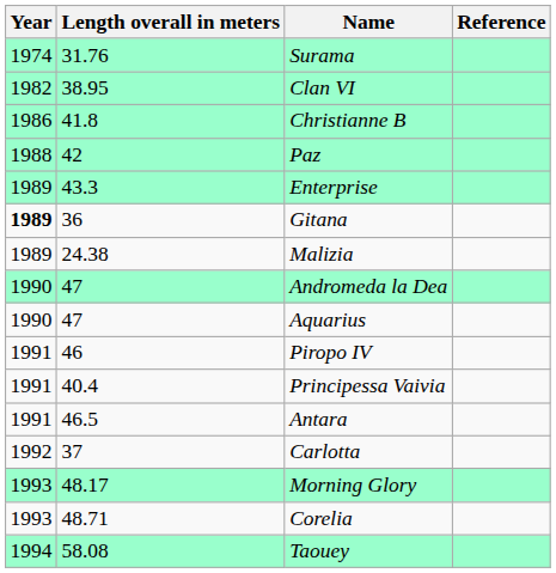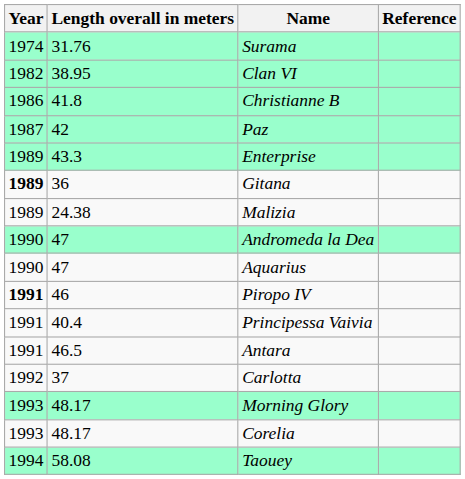 <table class="wikitable sortable">
 <tr>
 <th>Year</th>
 <th>Length overall in meters</th>
 <th>Name</th>
 <th>Reference</th>
 </tr>
 <tr style="background:#9fc;">
 <td>1974</td>
 <td>31.76</td>
 <td><em>Surama</em></td>
 <td></td>
 </tr>
 <tr style="background:#9fc;">
 <td>1982</td>
 <td>38.95</td>
 <td><em>Clan VI</em></td>
 <td></td>
 </tr>
 <tr style="background:#9fc;">
 <td>1986</td>
 <td>41.8</td>
 <td><em>Christianne B</em></td>
 <td></td>
 </tr>
 <tr style="background:#9fc;">
-<td>1988</td>
+<td>1987</td>
 <td>42</td>
 <td><em>Paz</em></td>
 <td></td>
 </tr>
 <tr style="background:#9fc;">
 <td>1989</td>
 <td>43.3</td>
 <td><em>Enterprise</em></td>
 <td></td>
 </tr>
 <tr>
 <td><strong>1989</strong></td>
 <td>36</td>
 <td><em>Gitana</em></td>
 <td></td>
 </tr>
 <tr>
 <td>1989</td>
 <td>24.38</td>
 <td><em>Malizia</em></td>
 <td></td>
 </tr>
 <tr style="background:#9fc;">
 <td>1990</td>
 <td>47</td>
 <td><em>Andromeda la Dea</em></td>
 <td></td>
 </tr>
 <tr>
 <td>1990</td>
 <td>47</td>
 <td><em>Aquarius</em></td>
 <td></td>
 </tr>
 <tr>
-<td>1991</td>
+<td><strong>1991</strong></td>
 <td>46</td>
 <td><em>Piropo IV</em></td>
 <td></td>
 </tr>
 <tr>
 <td>1991</td>
 <td>40.4</td>
 <td><em>Principessa Vaivia</em></td>
 <td></td>
 </tr>
 <tr>
 <td>1991</td>
 <td>46.5</td>
 <td><em>Antara</em></td>
 <td></td>
 </tr>
 <tr>
 <td>1992</td>
 <td>37</td>
 <td><em>Carlotta</em></td>
 <td></td>
 </tr>
 <tr style="background:#9fc;">
 <td>1993</td>
 <td>48.17</td>
 <td><em>Morning Glory</em></td>
 <td></td>
 </tr>
 <tr>
 <td>1993</td>
-<td>48.71</td>
+<td>48.17</td>
 <td><em>Corelia</em></td>
 <td></td>
 </tr>
 <tr style="background:#9fc;">
 <td>1994</td>
 <td>58.08</td>
 <td><em>Taouey</em></td>
 <td></td>
 </tr>
 </table>
